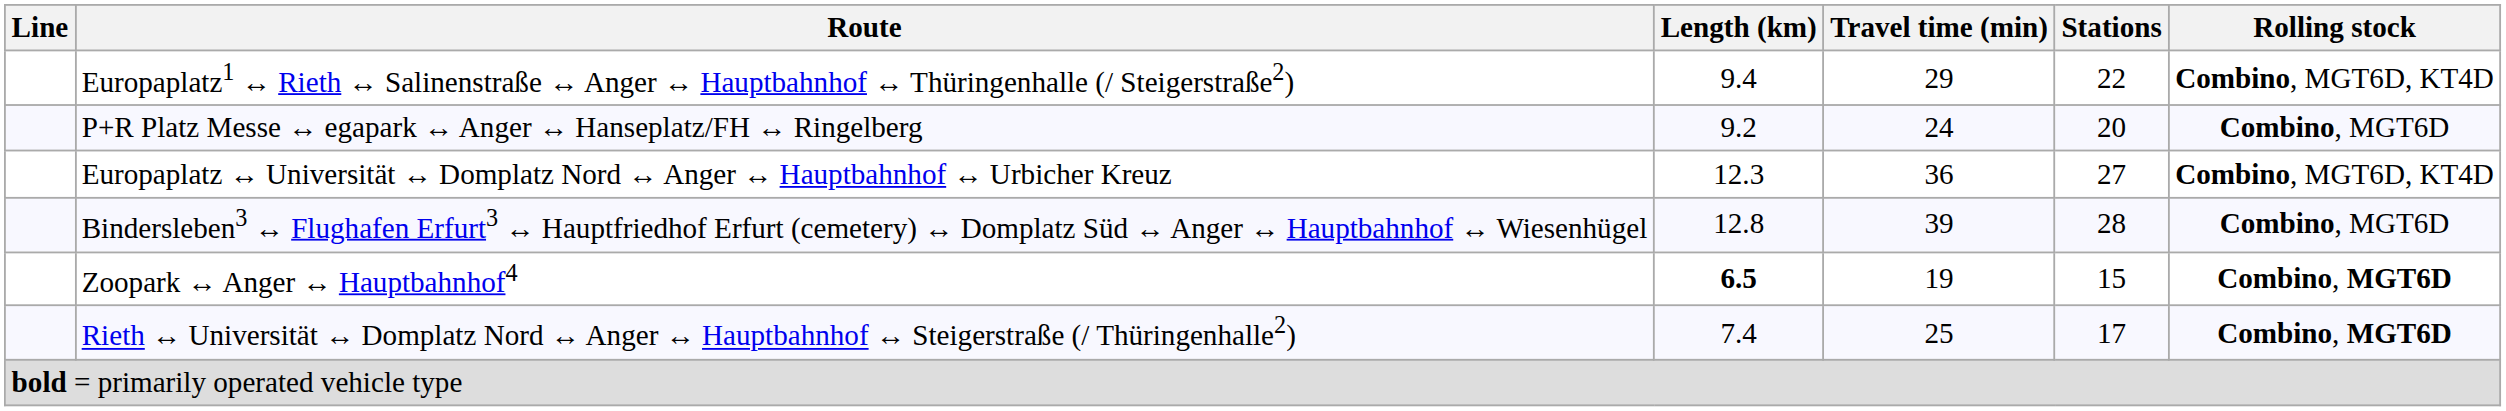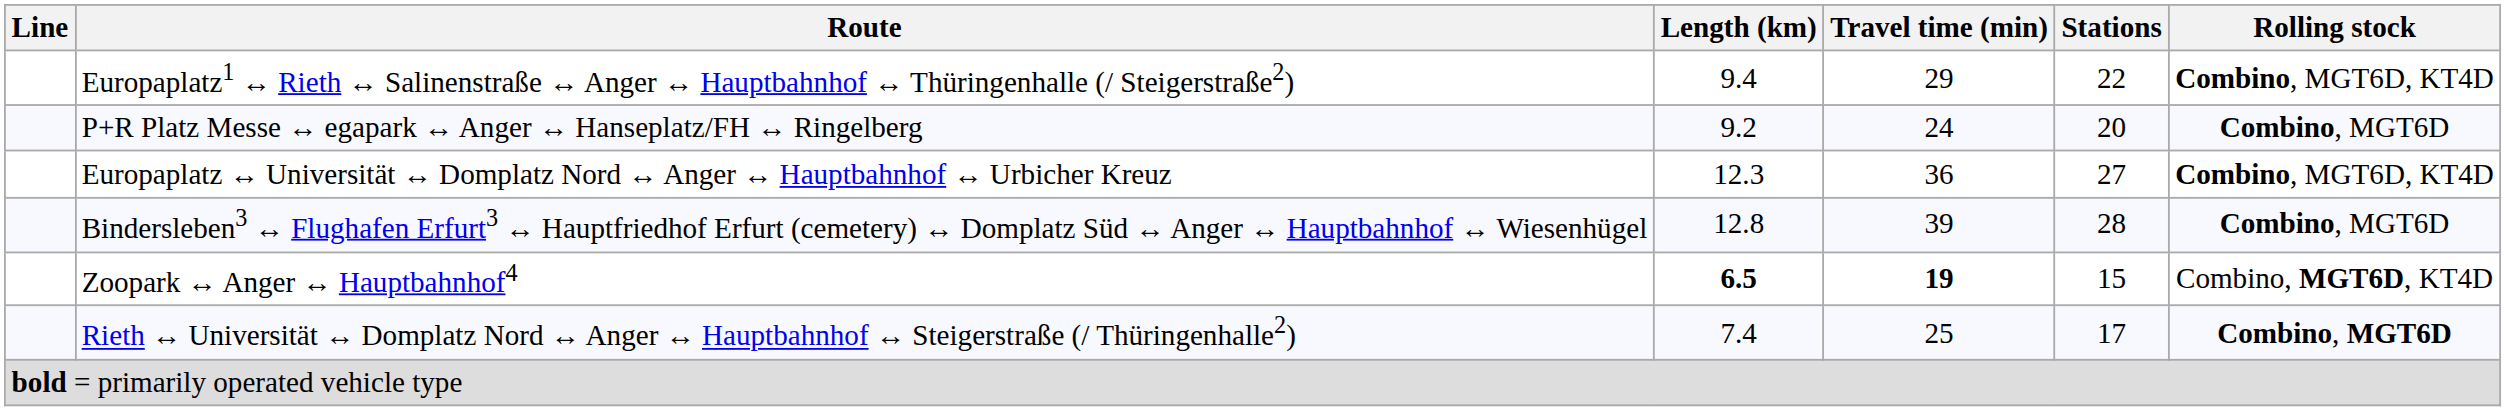 <table class="wikitable">
 <tr style="background:#f8f8ff;">
 <th>Line</th>
 <th>Route</th>
 <th>Length (km)</th>
 <th>Travel time (min)</th>
 <th>Stations</th>
 <th>Rolling stock</th>
 </tr>
 <tr style="background:#fff;">
 <td></td>
 <td>Europaplatz<sup>1</sup> ↔ <a href='#'>Rieth</a> ↔ Salinenstraße ↔ Anger ↔ <a href='#'>Hauptbahnhof</a> ↔ Thüringenhalle (/ Steigerstraße<sup>2</sup>)</td>
 <td align=center>9.4</td>
 <td align=center>29</td>
 <td align=center>22</td>
 <td align=center><strong>Combino</strong>, MGT6D, KT4D</td>
 </tr>
 <tr style="background:#f8f8ff;">
 <td></td>
 <td>P+R Platz Messe ↔ egapark ↔ Anger ↔ Hanseplatz/FH ↔ Ringelberg</td>
 <td align=center>9.2</td>
 <td align=center>24</td>
 <td align=center>20</td>
 <td align=center><strong>Combino</strong>, MGT6D</td>
 </tr>
 <tr style="background:#fff;">
 <td></td>
 <td>Europaplatz ↔ Universität ↔ Domplatz Nord ↔ Anger ↔ <a href='#'>Hauptbahnhof</a> ↔ Urbicher Kreuz</td>
 <td align=center>12.3</td>
 <td align=center>36</td>
 <td align=center>27</td>
 <td align=center><strong>Combino</strong>, MGT6D, KT4D</td>
 </tr>
 <tr style="background:#f8f8ff;">
 <td></td>
 <td>Bindersleben<sup>3</sup> ↔ <a href='#'>Flughafen Erfurt</a><sup>3</sup> ↔ Hauptfriedhof Erfurt (cemetery) ↔ Domplatz Süd ↔ Anger ↔ <a href='#'>Hauptbahnhof</a> ↔ Wiesenhügel</td>
 <td align=center>12.8</td>
 <td align=center>39</td>
 <td align=center>28</td>
 <td align=center><strong>Combino</strong>, MGT6D</td>
 </tr>
 <tr style="background:#fff;">
 <td></td>
 <td>Zoopark ↔ Anger ↔ <a href='#'>Hauptbahnhof</a><sup>4</sup></td>
 <td align=center><strong>6.5</strong></td>
-<td align=center>19</td>
+<td align=center><strong>19</strong></td>
 <td align=center>15</td>
-<td align=center><strong>Combino</strong>, <strong>MGT6D</strong></td>
+<td align=center>Combino, <strong>MGT6D</strong>, KT4D</td>
 </tr>
 <tr style="background:#f8f8ff;">
 <td></td>
 <td><a href='#'>Rieth</a> ↔ Universität ↔ Domplatz Nord ↔ Anger ↔ <a href='#'>Hauptbahnhof</a> ↔ Steigerstraße (/ Thüringenhalle<sup>2</sup>)</td>
 <td align=center>7.4</td>
 <td align=center>25</td>
 <td align=center>17</td>
 <td align=center><strong>Combino</strong>, <strong>MGT6D</strong></td>
 </tr>
 <tr>
 <td style="background:#ddd;" colspan="8"><strong>bold</strong> = primarily operated vehicle type</td>
 </tr>
 </table>
